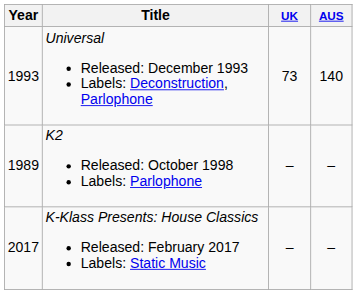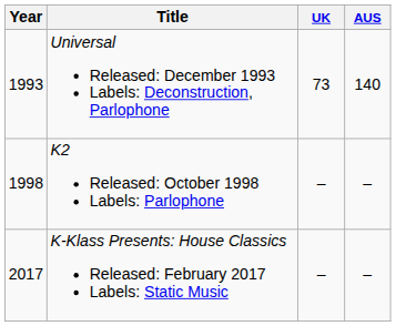 <table class="wikitable">
 <tr>
 <th>Year</th>
 <th style="width:250px;">Title</th>
 <th width="40"><small><a href='#'>UK</a><br></small></th>
 <th width="40"><small><a href='#'>AUS</a><br></small></th>
 </tr>
 <tr>
 <td>1993</td>
 <td align=left><em>Universal</em><br><ul><li>Released: December 1993</li><li>Labels: <a href='#'>Deconstruction</a>, <a href='#'>Parlophone</a></li></ul></td>
 <td align=center>73</td>
 <td align=center>140</td>
 </tr>
 <tr>
-<td>1989</td>
+<td>1998</td>
 <td><em>K2</em><br><ul><li>Released: October 1998</li><li>Labels: <a href='#'>Parlophone</a></li></ul></td>
 <td align=center>–</td>
 <td align=center>–</td>
 </tr>
 <tr>
 <td>2017</td>
 <td><em>K-Klass Presents: House Classics</em><br><ul><li>Released: February 2017</li><li>Labels: <a href='#'>Static Music</a></li></ul></td>
 <td align=center>–</td>
 <td align=center>–</td>
 </tr>
 </table>
